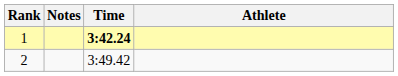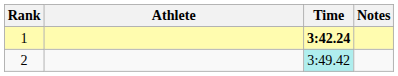 <table class="wikitable" style="text-align:center">
 <tr>
 <th>Rank</th>
+<th Style="width:18em">Athlete</th>
+<th>Time</th>
 <th>Notes</th>
-<th>Time</th>
-<th Style="width:18em">Athlete</th>
 </tr>
 <tr style="width:10px; background:#fffcaf">
 <td>1</td>
+<td style="text-align:left"><br></td>
+<td><strong>3:42.24</strong></td>
 <td></td>
-<td><strong>3:42.24</strong></td>
-<td style="text-align:left"><br></td>
 </tr>
 <tr>
 <td>2</td>
+<td style="text-align:left"><br></td>
+<td style="background: paleturquoise;">3:49.42</td>
 <td></td>
-<td>3:49.42</td>
-<td style="text-align:left"><br></td>
 </tr>
 </table>
